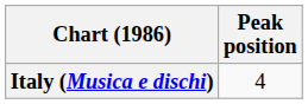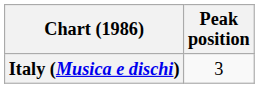 <table class="wikitable plainrowheaders" style="text-align:center">
 <tr>
 <th scope="col">Chart (1986)</th>
 <th scope="col">Peak<br>position</th>
 </tr>
 <tr>
 <th scope="row">Italy (<em><a href='#'>Musica e dischi</a></em>)</th>
-<td>4</td>
+<td>3</td>
 </tr>
 </table>
